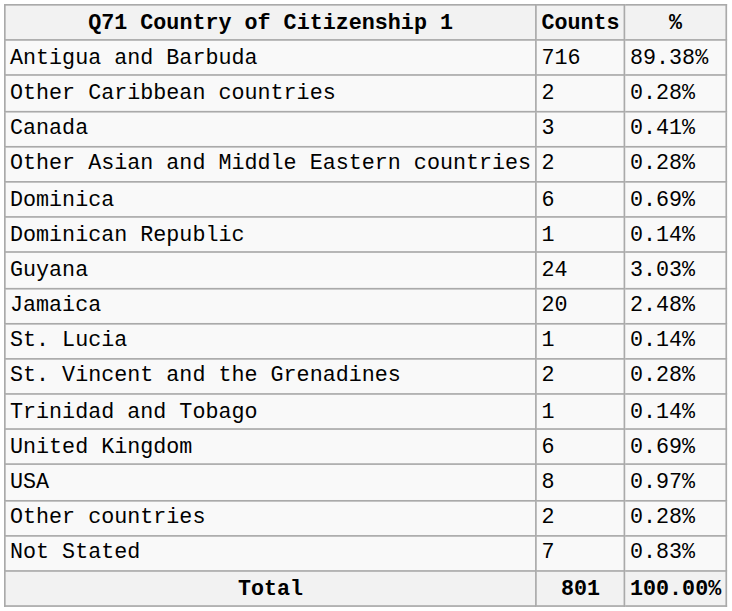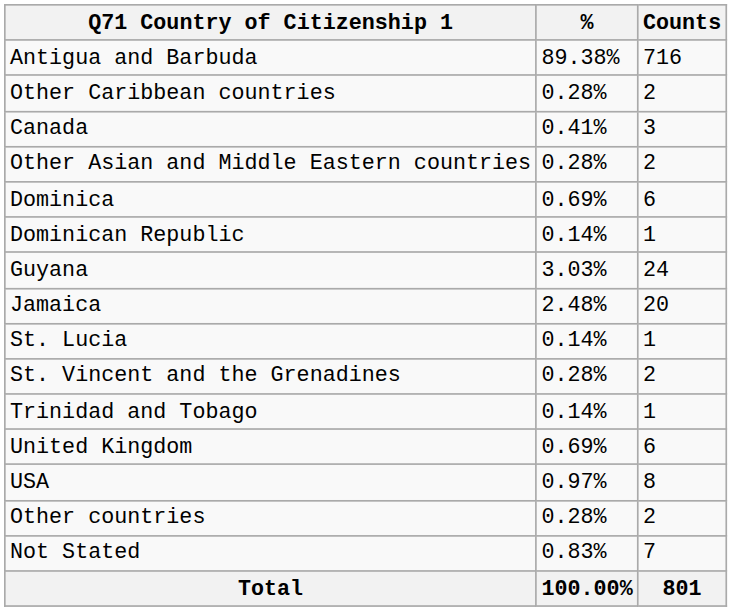 <table class="wikitable sortable">
 <tr>
 <th>Q71 Country of Citizenship 1</th>
+<th>%</th>
 <th>Counts</th>
-<th>%</th>
 </tr>
 <tr>
 <td>Antigua and Barbuda</td>
+<td>89.38%</td>
 <td>716</td>
-<td>89.38%</td>
 </tr>
 <tr>
 <td>Other Caribbean countries</td>
+<td>0.28%</td>
 <td>2</td>
-<td>0.28%</td>
 </tr>
 <tr>
 <td>Canada</td>
+<td>0.41%</td>
 <td>3</td>
-<td>0.41%</td>
 </tr>
 <tr>
 <td>Other Asian and Middle Eastern countries</td>
+<td>0.28%</td>
 <td>2</td>
-<td>0.28%</td>
 </tr>
 <tr>
 <td>Dominica</td>
+<td>0.69%</td>
 <td>6</td>
-<td>0.69%</td>
 </tr>
 <tr>
 <td>Dominican Republic</td>
+<td>0.14%</td>
 <td>1</td>
-<td>0.14%</td>
 </tr>
 <tr>
 <td>Guyana</td>
+<td>3.03%</td>
 <td>24</td>
-<td>3.03%</td>
 </tr>
 <tr>
 <td>Jamaica</td>
+<td>2.48%</td>
 <td>20</td>
-<td>2.48%</td>
 </tr>
 <tr>
 <td>St. Lucia</td>
+<td>0.14%</td>
 <td>1</td>
-<td>0.14%</td>
 </tr>
 <tr>
 <td>St. Vincent and the Grenadines</td>
+<td>0.28%</td>
 <td>2</td>
-<td>0.28%</td>
 </tr>
 <tr>
 <td>Trinidad and Tobago</td>
+<td>0.14%</td>
 <td>1</td>
-<td>0.14%</td>
 </tr>
 <tr>
 <td>United Kingdom</td>
+<td>0.69%</td>
 <td>6</td>
-<td>0.69%</td>
 </tr>
 <tr>
 <td>USA</td>
+<td>0.97%</td>
 <td>8</td>
-<td>0.97%</td>
 </tr>
 <tr>
 <td>Other countries</td>
+<td>0.28%</td>
 <td>2</td>
-<td>0.28%</td>
 </tr>
 <tr>
 <td>Not Stated</td>
+<td>0.83%</td>
 <td>7</td>
-<td>0.83%</td>
 </tr>
 <tr>
 <th>Total</th>
+<th>100.00%</th>
 <th>801</th>
-<th>100.00%</th>
 </tr>
 </table>
